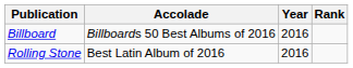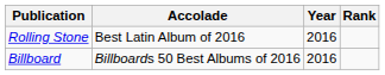 <table class="sortable wikitable">
 <tr>
 <th>Publication</th>
 <th>Accolade</th>
 <th>Year</th>
 <th>Rank</th>
 </tr>
 <tr>
+<td><em><a href='#'>Rolling Stone</a></em></td>
+<td>Best Latin Album of 2016</td>
+<td>2016</td>
+<td></td>
+</tr>
+<tr>
 <td><em><a href='#'>Billboard</a></em></td>
 <td><em>Billboard</em>s 50 Best Albums of 2016</td>
 <td>2016</td>
 <td></td>
 </tr>
-<tr>
-<td><em><a href='#'>Rolling Stone</a></em></td>
-<td>Best Latin Album of 2016</td>
-<td>2016</td>
-<td></td>
-</tr>
 </table>
